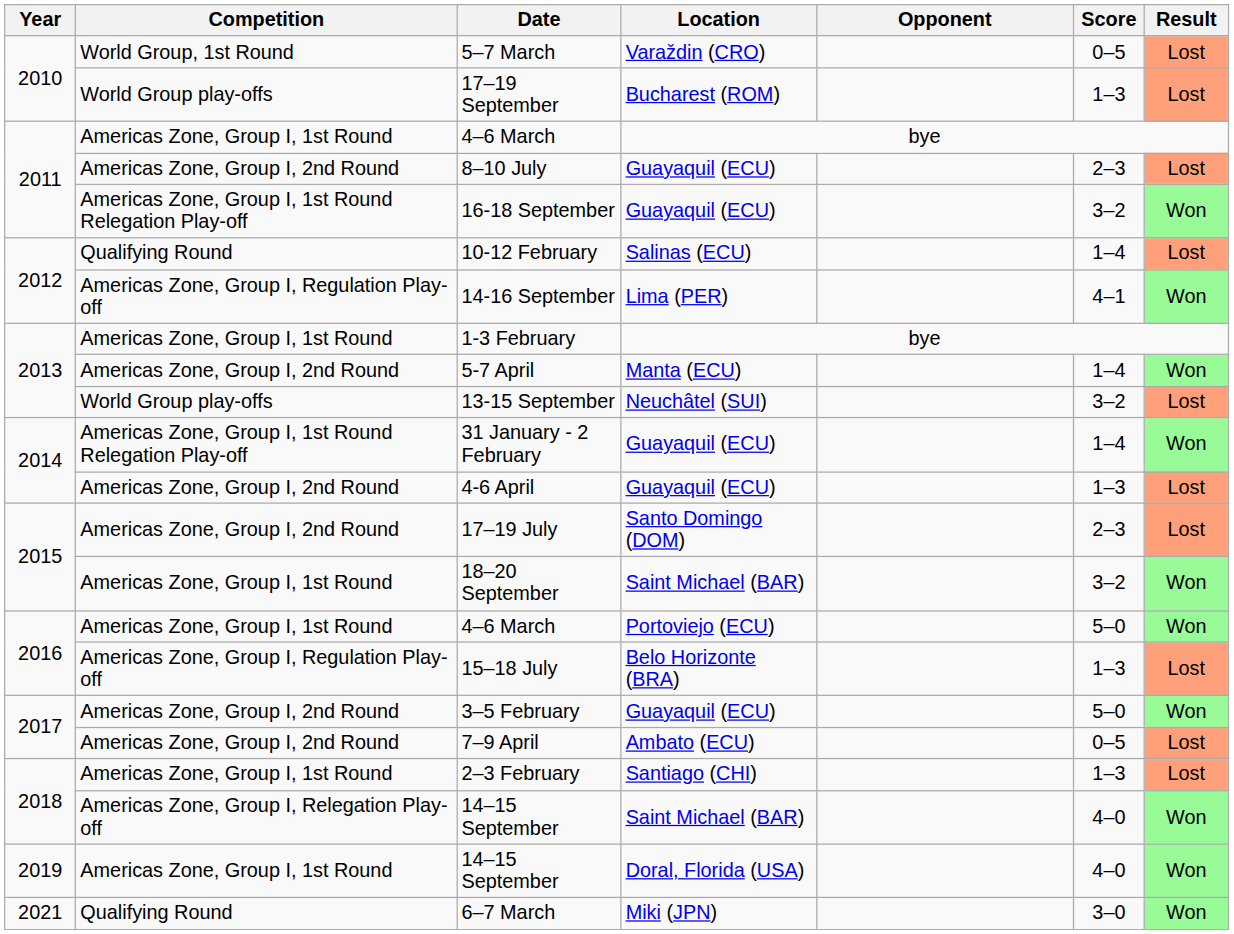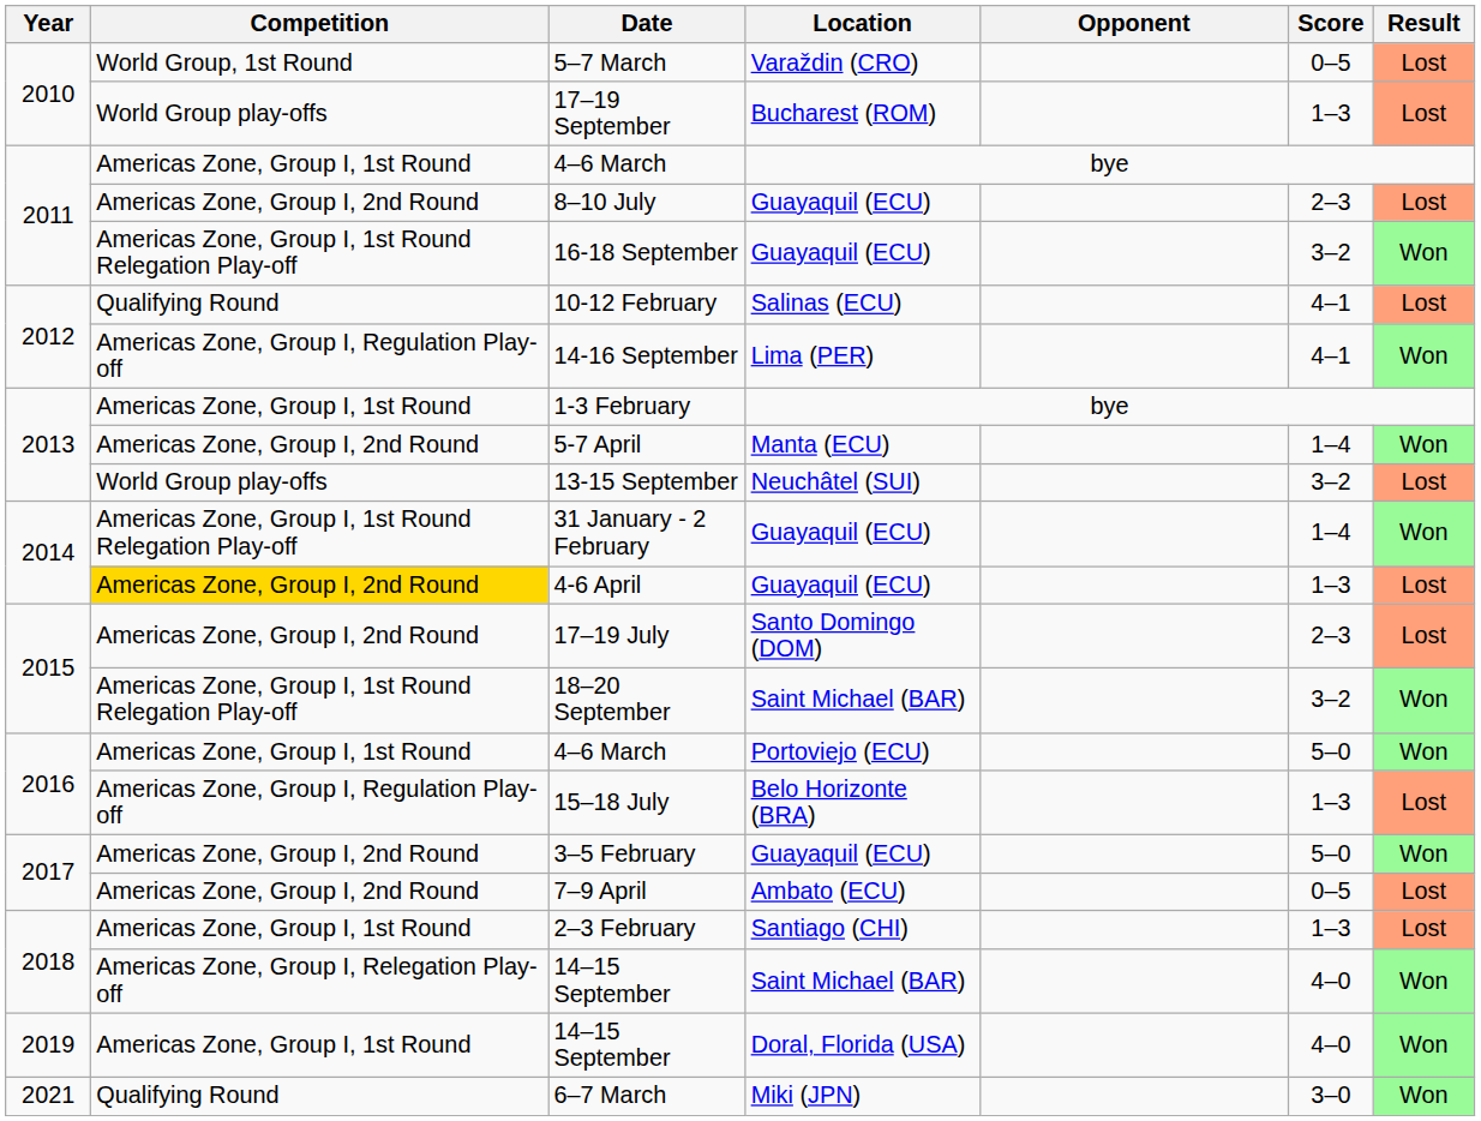 <table class="wikitable">
 <tr>
 <th width="50">Year</th>
 <th width="300">Competition</th>
 <th width="125">Date</th>
 <th width="150">Location</th>
 <th width="200">Opponent</th>
 <th width="50">Score</th>
 <th width="60">Result</th>
 </tr>
 <tr>
 <td align="center" rowspan="2">2010</td>
 <td>World Group, 1st Round</td>
 <td>5–7 March</td>
 <td><a href='#'>Varaždin</a> (<a href='#'>CRO</a>)</td>
 <td></td>
 <td align="center">0–5</td>
 <td align="center" bgcolor="FFA07A">Lost</td>
 </tr>
 <tr>
 <td>World Group play-offs</td>
 <td>17–19 September</td>
 <td><a href='#'>Bucharest</a> (<a href='#'>ROM</a>)</td>
 <td></td>
 <td align="center">1–3</td>
 <td align="center" bgcolor="FFA07A">Lost</td>
 </tr>
 <tr>
 <td align="center" rowspan="3">2011</td>
 <td>Americas Zone, Group I, 1st Round</td>
 <td>4–6 March</td>
 <td colspan="4" style="text-align:center;">bye</td>
 </tr>
 <tr>
 <td>Americas Zone, Group I, 2nd Round</td>
 <td>8–10 July</td>
 <td><a href='#'>Guayaquil</a> (<a href='#'>ECU</a>)</td>
 <td></td>
 <td align="center">2–3</td>
 <td align="center" bgcolor="FFA07A">Lost</td>
 </tr>
 <tr>
 <td>Americas Zone, Group I, 1st Round Relegation Play-off</td>
 <td>16-18 September</td>
 <td><a href='#'>Guayaquil</a> (<a href='#'>ECU</a>)</td>
 <td></td>
 <td align="center">3–2</td>
 <td align="center" bgcolor="98FB98">Won</td>
 </tr>
 <tr>
 <td align="center" rowspan="2">2012</td>
 <td>Qualifying Round</td>
 <td>10-12 February</td>
 <td><a href='#'>Salinas</a> (<a href='#'>ECU</a>)</td>
 <td></td>
-<td align="center">1–4</td>
+<td align="center">4–1</td>
 <td align="center" bgcolor="FFA07A">Lost</td>
 </tr>
 <tr>
 <td>Americas Zone, Group I, Regulation Play-off</td>
 <td>14-16 September</td>
 <td><a href='#'>Lima</a> (<a href='#'>PER</a>)</td>
 <td></td>
 <td align="center">4–1</td>
 <td align="center" bgcolor="98FB98">Won</td>
 </tr>
 <tr>
 <td align="center" rowspan="3">2013</td>
 <td>Americas Zone, Group I, 1st Round</td>
 <td>1-3 February</td>
 <td colspan="4" style="text-align:center;">bye</td>
 </tr>
 <tr>
 <td>Americas Zone, Group I, 2nd Round</td>
 <td>5-7 April</td>
 <td><a href='#'>Manta</a> (<a href='#'>ECU</a>)</td>
 <td></td>
 <td align="center">1–4</td>
 <td align="center" bgcolor="98FB98">Won</td>
 </tr>
 <tr>
 <td>World Group play-offs</td>
 <td>13-15 September</td>
 <td><a href='#'>Neuchâtel</a> (<a href='#'>SUI</a>)</td>
 <td></td>
 <td align="center">3–2</td>
 <td align="center" bgcolor="FFA07A">Lost</td>
 </tr>
 <tr>
 <td align="center" rowspan="2">2014</td>
 <td>Americas Zone, Group I, 1st Round Relegation Play-off</td>
 <td>31 January - 2 February</td>
 <td><a href='#'>Guayaquil</a> (<a href='#'>ECU</a>)</td>
 <td></td>
 <td align="center">1–4</td>
 <td align="center" bgcolor="98FB98">Won</td>
 </tr>
 <tr>
-<td>Americas Zone, Group I, 2nd Round</td>
+<td style="background: gold;">Americas Zone, Group I, 2nd Round</td>
 <td>4-6 April</td>
 <td><a href='#'>Guayaquil</a> (<a href='#'>ECU</a>)</td>
 <td></td>
 <td align="center">1–3</td>
 <td align="center" bgcolor="FFA07A">Lost</td>
 </tr>
 <tr>
 <td align="center" rowspan="2">2015</td>
 <td>Americas Zone, Group I, 2nd Round</td>
 <td>17–19 July</td>
 <td><a href='#'>Santo Domingo</a> (<a href='#'>DOM</a>)</td>
 <td></td>
 <td align="center">2–3</td>
 <td align="center" bgcolor="FFA07A">Lost</td>
 </tr>
 <tr>
-<td>Americas Zone, Group I, 1st Round</td>
+<td>Americas Zone, Group I, 1st Round Relegation Play-off</td>
 <td>18–20 September</td>
 <td><a href='#'>Saint Michael</a> (<a href='#'>BAR</a>)</td>
 <td></td>
 <td align="center">3–2</td>
 <td align="center" bgcolor="98FB98">Won</td>
 </tr>
 <tr>
 <td align="center" rowspan="2">2016</td>
 <td>Americas Zone, Group I, 1st Round</td>
 <td>4–6 March</td>
 <td><a href='#'>Portoviejo</a> (<a href='#'>ECU</a>)</td>
 <td></td>
 <td align="center">5–0</td>
 <td align="center" bgcolor="98FB98">Won</td>
 </tr>
 <tr>
 <td>Americas Zone, Group I, Regulation Play-off</td>
 <td>15–18 July</td>
 <td><a href='#'>Belo Horizonte</a> (<a href='#'>BRA</a>)</td>
 <td></td>
 <td align="center">1–3</td>
 <td align="center" bgcolor="FFA07A">Lost</td>
 </tr>
 <tr>
 <td align="center" rowspan="2">2017</td>
 <td>Americas Zone, Group I, 2nd Round</td>
 <td>3–5 February</td>
 <td><a href='#'>Guayaquil</a> (<a href='#'>ECU</a>)</td>
 <td></td>
 <td align="center">5–0</td>
 <td align="center" bgcolor="98FB98">Won</td>
 </tr>
 <tr>
 <td>Americas Zone, Group I, 2nd Round</td>
 <td>7–9 April</td>
 <td><a href='#'>Ambato</a> (<a href='#'>ECU</a>)</td>
 <td></td>
 <td align="center">0–5</td>
 <td align="center" bgcolor="FFA07A">Lost</td>
 </tr>
 <tr>
 <td align="center" rowspan="2">2018</td>
 <td>Americas Zone, Group I, 1st Round</td>
 <td>2–3 February</td>
 <td><a href='#'>Santiago</a> (<a href='#'>CHI</a>)</td>
 <td></td>
 <td align="center">1–3</td>
 <td align="center" bgcolor="FFA07A">Lost</td>
 </tr>
 <tr>
 <td>Americas Zone, Group I, Relegation Play-off</td>
 <td>14–15 September</td>
 <td><a href='#'>Saint Michael</a> (<a href='#'>BAR</a>)</td>
 <td></td>
 <td align="center">4–0</td>
 <td align="center" bgcolor="98FB98">Won</td>
 </tr>
 <tr>
 <td align="center">2019</td>
 <td>Americas Zone, Group I, 1st Round</td>
 <td>14–15 September</td>
 <td><a href='#'>Doral, Florida</a> (<a href='#'>USA</a>)</td>
 <td></td>
 <td align="center">4–0</td>
 <td align="center" bgcolor="98FB98">Won</td>
 </tr>
 <tr>
 <td align="center">2021</td>
 <td>Qualifying Round</td>
 <td>6–7 March</td>
 <td><a href='#'>Miki</a> (<a href='#'>JPN</a>)</td>
 <td></td>
 <td align="center">3–0</td>
 <td align="center" bgcolor="98FB98">Won</td>
 </tr>
 </table>
